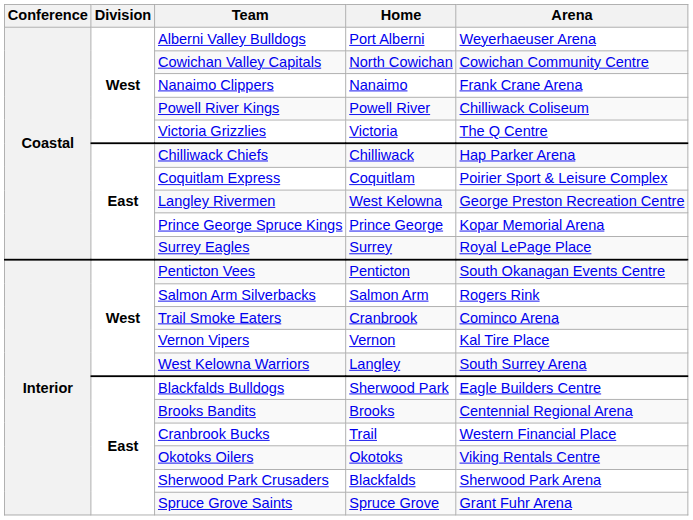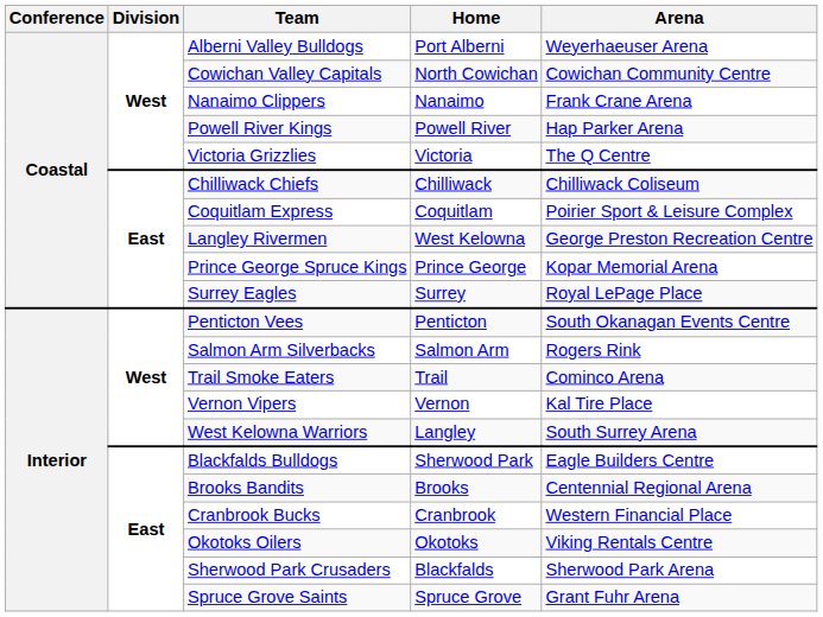 <table class="wikitable" style="width=680">
 <tr>
 <th>Conference</th>
 <th>Division</th>
 <th>Team</th>
 <th>Home</th>
 <th>Arena</th>
 </tr>
 <tr style="background:white">
 <th rowspan="10">Coastal</th>
 <th rowspan="5" style="background:white">West</th>
 <td><a href='#'>Alberni Valley Bulldogs</a></td>
 <td><a href='#'>Port Alberni</a></td>
 <td><a href='#'>Weyerhaeuser Arena</a></td>
 </tr>
 <tr>
 <td><a href='#'>Cowichan Valley Capitals</a></td>
 <td><a href='#'>North Cowichan</a></td>
 <td><a href='#'>Cowichan Community Centre</a></td>
 </tr>
 <tr style="background:white">
 <td><a href='#'>Nanaimo Clippers</a></td>
 <td><a href='#'>Nanaimo</a></td>
 <td><a href='#'>Frank Crane Arena</a></td>
 </tr>
 <tr>
 <td><a href='#'>Powell River Kings</a></td>
 <td><a href='#'>Powell River</a></td>
-<td><a href='#'>Chilliwack Coliseum</a></td>
+<td><a href='#'>Hap Parker Arena</a></td>
 </tr>
 <tr style="background:white">
 <td><a href='#'>Victoria Grizzlies</a></td>
 <td><a href='#'>Victoria</a></td>
 <td><a href='#'>The Q Centre</a></td>
 </tr>
 <tr style="border-top: 2px solid black;">
 <th rowspan="5" style="background:white">East</th>
 <td><a href='#'>Chilliwack Chiefs</a></td>
 <td><a href='#'>Chilliwack</a></td>
-<td><a href='#'>Hap Parker Arena</a></td>
+<td><a href='#'>Chilliwack Coliseum</a></td>
 </tr>
 <tr style="background:white">
 <td><a href='#'>Coquitlam Express</a></td>
 <td><a href='#'>Coquitlam</a></td>
 <td><a href='#'>Poirier Sport & Leisure Complex</a></td>
 </tr>
 <tr>
 <td><a href='#'>Langley Rivermen</a></td>
 <td><a href='#'>West Kelowna</a></td>
 <td><a href='#'>George Preston Recreation Centre</a></td>
 </tr>
 <tr style="background:white">
 <td><a href='#'>Prince George Spruce Kings</a></td>
 <td><a href='#'>Prince George</a></td>
 <td><a href='#'>Kopar Memorial Arena</a></td>
 </tr>
 <tr>
 <td><a href='#'>Surrey Eagles</a></td>
 <td><a href='#'>Surrey</a></td>
 <td><a href='#'>Royal LePage Place</a></td>
 </tr>
 <tr style="border-top: 2px solid black;">
 <th rowspan="11">Interior</th>
 <th rowspan="5" style="background:white">West</th>
 <td><a href='#'>Penticton Vees</a></td>
 <td><a href='#'>Penticton</a></td>
 <td><a href='#'>South Okanagan Events Centre</a></td>
 </tr>
 <tr style="background:white">
 <td><a href='#'>Salmon Arm Silverbacks</a></td>
 <td><a href='#'>Salmon Arm</a></td>
 <td><a href='#'>Rogers Rink</a></td>
 </tr>
 <tr>
 <td><a href='#'>Trail Smoke Eaters</a></td>
-<td><a href='#'>Cranbrook</a></td>
+<td><a href='#'>Trail</a></td>
 <td><a href='#'>Cominco Arena</a></td>
 </tr>
 <tr style="background:white">
 <td><a href='#'>Vernon Vipers</a></td>
 <td><a href='#'>Vernon</a></td>
 <td><a href='#'>Kal Tire Place</a></td>
 </tr>
 <tr>
 <td><a href='#'>West Kelowna Warriors</a></td>
 <td><a href='#'>Langley</a></td>
 <td><a href='#'>South Surrey Arena</a></td>
 </tr>
 <tr style="border-top: 2px solid black; background:white">
 <th rowspan="6" style="background:white">East</th>
 <td><a href='#'>Blackfalds Bulldogs</a></td>
 <td><a href='#'>Sherwood Park</a></td>
 <td><a href='#'>Eagle Builders Centre</a></td>
 </tr>
 <tr>
 <td><a href='#'>Brooks Bandits</a></td>
 <td><a href='#'>Brooks</a></td>
 <td><a href='#'>Centennial Regional Arena</a></td>
 </tr>
 <tr style="background:white">
 <td><a href='#'>Cranbrook Bucks</a></td>
-<td><a href='#'>Trail</a></td>
+<td><a href='#'>Cranbrook</a></td>
 <td><a href='#'>Western Financial Place</a></td>
 </tr>
 <tr>
 <td><a href='#'>Okotoks Oilers</a></td>
 <td><a href='#'>Okotoks</a></td>
 <td><a href='#'>Viking Rentals Centre</a></td>
 </tr>
 <tr style="background:white">
 <td><a href='#'>Sherwood Park Crusaders</a></td>
 <td><a href='#'>Blackfalds</a></td>
 <td><a href='#'>Sherwood Park Arena</a></td>
 </tr>
 <tr>
 <td><a href='#'>Spruce Grove Saints</a></td>
 <td><a href='#'>Spruce Grove</a></td>
 <td><a href='#'>Grant Fuhr Arena</a></td>
 </tr>
 </table>
